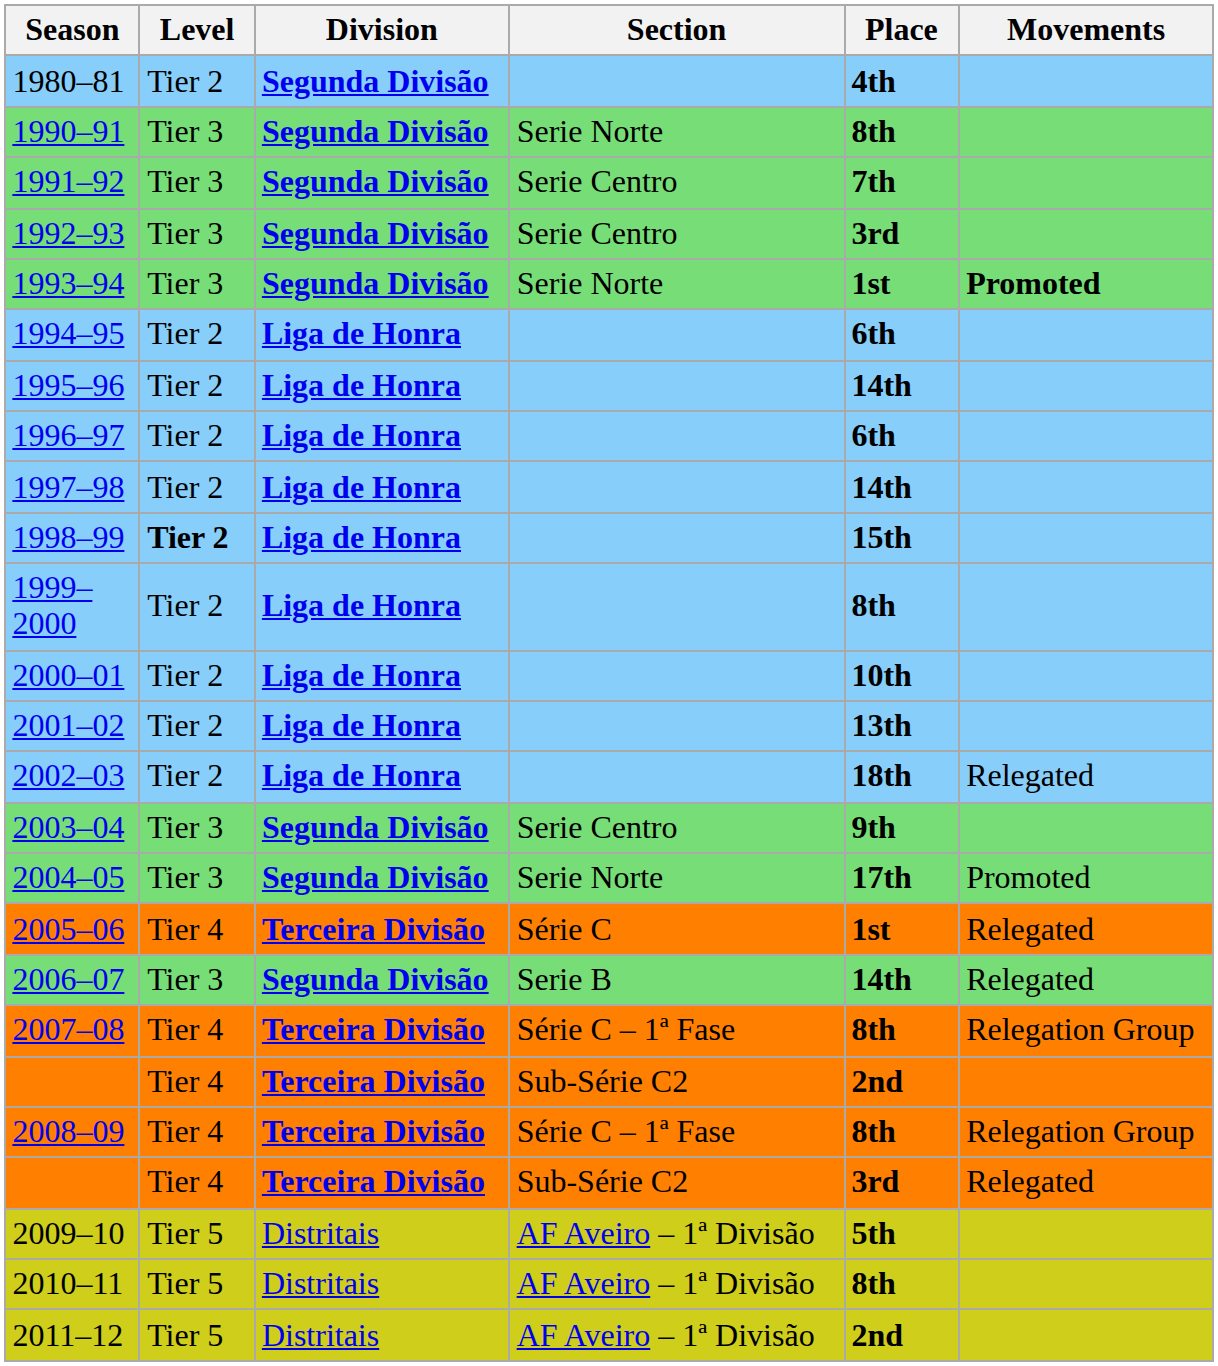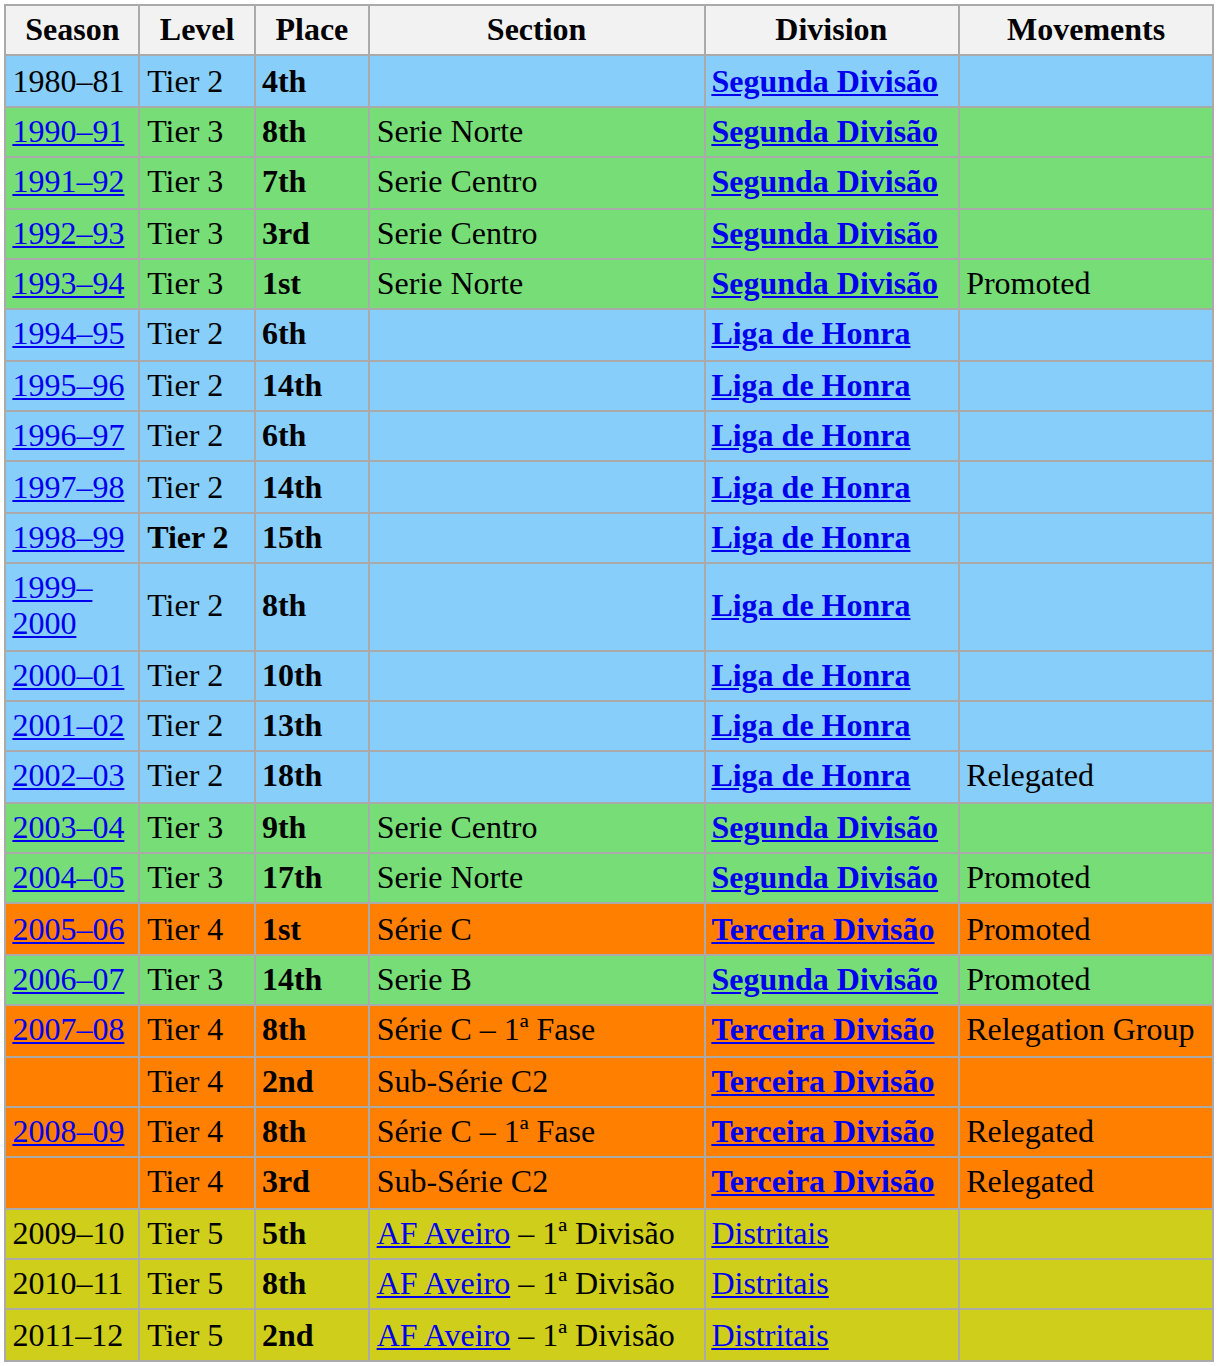 <table class="wikitable" style="text-align: left;">
 <tr>
 <th style="width: 60px;"><strong>Season</strong></th>
 <th style="width: 50px;"><strong>Level</strong></th>
+<th style="width: 50px;"><strong>Place</strong></th>
+<th style="width: 160px;"><strong>Section</strong></th>
 <th style="width: 120px;"><strong>Division</strong></th>
-<th style="width: 160px;"><strong>Section</strong></th>
-<th style="width: 50px;"><strong>Place</strong></th>
 <th style="width: 120px;"><strong>Movements</strong></th>
 </tr>
 <tr>
 <td style="background:#87CEFA;">1980–81</td>
 <td style="background:#87CEFA;">Tier 2</td>
+<td style="background:#87CEFA;"><strong>4th</strong></td>
+<td style="background:#87CEFA;"></td>
 <td style="background:#87CEFA;"><strong><a href='#'>Segunda Divisão</a></strong></td>
-<td style="background:#87CEFA;"></td>
-<td style="background:#87CEFA;"><strong>4th</strong></td>
 <td style="background:#87CEFA;"></td>
 </tr>
 <tr>
 <td style="background:#77DD77;"><a href='#'>1990–91</a></td>
 <td style="background:#77DD77;">Tier 3</td>
+<td style="background:#77DD77;"><strong>8th</strong></td>
+<td style="background:#77DD77;">Serie Norte</td>
 <td style="background:#77DD77;"><strong><a href='#'>Segunda Divisão</a></strong></td>
-<td style="background:#77DD77;">Serie Norte</td>
-<td style="background:#77DD77;"><strong>8th</strong></td>
 <td style="background:#77DD77;"></td>
 </tr>
 <tr>
 <td style="background:#77DD77;"><a href='#'>1991–92</a></td>
 <td style="background:#77DD77;">Tier 3</td>
+<td style="background:#77DD77;"><strong>7th</strong></td>
+<td style="background:#77DD77;">Serie Centro</td>
 <td style="background:#77DD77;"><strong><a href='#'>Segunda Divisão</a></strong></td>
-<td style="background:#77DD77;">Serie Centro</td>
-<td style="background:#77DD77;"><strong>7th</strong></td>
 <td style="background:#77DD77;"></td>
 </tr>
 <tr>
 <td style="background:#77DD77;"><a href='#'>1992–93</a></td>
 <td style="background:#77DD77;">Tier 3</td>
+<td style="background:#77DD77;"><strong>3rd</strong></td>
+<td style="background:#77DD77;">Serie Centro</td>
 <td style="background:#77DD77;"><strong><a href='#'>Segunda Divisão</a></strong></td>
-<td style="background:#77DD77;">Serie Centro</td>
-<td style="background:#77DD77;"><strong>3rd</strong></td>
 <td style="background:#77DD77;"></td>
 </tr>
 <tr>
 <td style="background:#77DD77;"><a href='#'>1993–94</a></td>
 <td style="background:#77DD77;">Tier 3</td>
+<td style="background:#77DD77;"><strong>1st</strong></td>
+<td style="background:#77DD77;">Serie Norte</td>
 <td style="background:#77DD77;"><strong><a href='#'>Segunda Divisão</a></strong></td>
-<td style="background:#77DD77;">Serie Norte</td>
-<td style="background:#77DD77;"><strong>1st</strong></td>
-<td style="background:#77DD77;"><strong>Promoted</strong></td>
+<td style="background:#77DD77;">Promoted</td>
 </tr>
 <tr>
 <td style="background:#87CEFA;"><a href='#'>1994–95</a></td>
 <td style="background:#87CEFA;">Tier 2</td>
+<td style="background:#87CEFA;"><strong>6th</strong></td>
+<td style="background:#87CEFA;"></td>
 <td style="background:#87CEFA;"><strong><a href='#'>Liga de Honra</a></strong></td>
-<td style="background:#87CEFA;"></td>
-<td style="background:#87CEFA;"><strong>6th</strong></td>
 <td style="background:#87CEFA;"></td>
 </tr>
 <tr>
 <td style="background:#87CEFA;"><a href='#'>1995–96</a></td>
 <td style="background:#87CEFA;">Tier 2</td>
+<td style="background:#87CEFA;"><strong>14th</strong></td>
+<td style="background:#87CEFA;"></td>
 <td style="background:#87CEFA;"><strong><a href='#'>Liga de Honra</a></strong></td>
-<td style="background:#87CEFA;"></td>
-<td style="background:#87CEFA;"><strong>14th</strong></td>
 <td style="background:#87CEFA;"></td>
 </tr>
 <tr>
 <td style="background:#87CEFA;"><a href='#'>1996–97</a></td>
 <td style="background:#87CEFA;">Tier 2</td>
+<td style="background:#87CEFA;"><strong>6th</strong></td>
+<td style="background:#87CEFA;"></td>
 <td style="background:#87CEFA;"><strong><a href='#'>Liga de Honra</a></strong></td>
-<td style="background:#87CEFA;"></td>
-<td style="background:#87CEFA;"><strong>6th</strong></td>
 <td style="background:#87CEFA;"></td>
 </tr>
 <tr>
 <td style="background:#87CEFA;"><a href='#'>1997–98</a></td>
 <td style="background:#87CEFA;">Tier 2</td>
+<td style="background:#87CEFA;"><strong>14th</strong></td>
+<td style="background:#87CEFA;"></td>
 <td style="background:#87CEFA;"><strong><a href='#'>Liga de Honra</a></strong></td>
-<td style="background:#87CEFA;"></td>
-<td style="background:#87CEFA;"><strong>14th</strong></td>
 <td style="background:#87CEFA;"></td>
 </tr>
 <tr>
 <td style="background:#87CEFA;"><a href='#'>1998–99</a></td>
 <td style="background:#87CEFA;"><strong>Tier 2</strong></td>
+<td style="background:#87CEFA;"><strong>15th</strong></td>
+<td style="background:#87CEFA;"></td>
 <td style="background:#87CEFA;"><strong><a href='#'>Liga de Honra</a></strong></td>
-<td style="background:#87CEFA;"></td>
-<td style="background:#87CEFA;"><strong>15th</strong></td>
 <td style="background:#87CEFA;"></td>
 </tr>
 <tr>
 <td style="background:#87CEFA;"><a href='#'>1999–2000</a></td>
 <td style="background:#87CEFA;">Tier 2</td>
+<td style="background:#87CEFA;"><strong>8th</strong></td>
+<td style="background:#87CEFA;"></td>
 <td style="background:#87CEFA;"><strong><a href='#'>Liga de Honra</a></strong></td>
-<td style="background:#87CEFA;"></td>
-<td style="background:#87CEFA;"><strong>8th</strong></td>
 <td style="background:#87CEFA;"></td>
 </tr>
 <tr>
 <td style="background:#87CEFA;"><a href='#'>2000–01</a></td>
 <td style="background:#87CEFA;">Tier 2</td>
+<td style="background:#87CEFA;"><strong>10th</strong></td>
+<td style="background:#87CEFA;"></td>
 <td style="background:#87CEFA;"><strong><a href='#'>Liga de Honra</a></strong></td>
-<td style="background:#87CEFA;"></td>
-<td style="background:#87CEFA;"><strong>10th</strong></td>
 <td style="background:#87CEFA;"></td>
 </tr>
 <tr>
 <td style="background:#87CEFA;"><a href='#'>2001–02</a></td>
 <td style="background:#87CEFA;">Tier 2</td>
+<td style="background:#87CEFA;"><strong>13th</strong></td>
+<td style="background:#87CEFA;"></td>
 <td style="background:#87CEFA;"><strong><a href='#'>Liga de Honra</a></strong></td>
-<td style="background:#87CEFA;"></td>
-<td style="background:#87CEFA;"><strong>13th</strong></td>
 <td style="background:#87CEFA;"></td>
 </tr>
 <tr>
 <td style="background:#87CEFA;"><a href='#'>2002–03</a></td>
 <td style="background:#87CEFA;">Tier 2</td>
+<td style="background:#87CEFA;"><strong>18th</strong></td>
+<td style="background:#87CEFA;"></td>
 <td style="background:#87CEFA;"><strong><a href='#'>Liga de Honra</a></strong></td>
-<td style="background:#87CEFA;"></td>
-<td style="background:#87CEFA;"><strong>18th</strong></td>
 <td style="background:#87CEFA;">Relegated</td>
 </tr>
 <tr>
 <td style="background:#77DD77;"><a href='#'>2003–04</a></td>
 <td style="background:#77DD77;">Tier 3</td>
+<td style="background:#77DD77;"><strong>9th</strong></td>
+<td style="background:#77DD77;">Serie Centro</td>
 <td style="background:#77DD77;"><strong><a href='#'>Segunda Divisão</a></strong></td>
-<td style="background:#77DD77;">Serie Centro</td>
-<td style="background:#77DD77;"><strong>9th</strong></td>
 <td style="background:#77DD77;"></td>
 </tr>
 <tr>
 <td style="background:#77DD77;"><a href='#'>2004–05</a></td>
 <td style="background:#77DD77;">Tier 3</td>
+<td style="background:#77DD77;"><strong>17th</strong></td>
+<td style="background:#77DD77;">Serie Norte</td>
 <td style="background:#77DD77;"><strong><a href='#'>Segunda Divisão</a></strong></td>
-<td style="background:#77DD77;">Serie Norte</td>
-<td style="background:#77DD77;"><strong>17th</strong></td>
 <td style="background:#77DD77;">Promoted</td>
 </tr>
 <tr>
 <td style="background:#FF7F00;"><a href='#'>2005–06</a></td>
 <td style="background:#FF7F00;">Tier 4</td>
+<td style="background:#FF7F00;"><strong>1st</strong></td>
+<td style="background:#FF7F00;">Série C</td>
 <td style="background:#FF7F00;"><strong><a href='#'>Terceira Divisão</a></strong></td>
-<td style="background:#FF7F00;">Série C</td>
-<td style="background:#FF7F00;"><strong>1st</strong></td>
-<td style="background:#FF7F00;">Relegated</td>
+<td style="background:#FF7F00;">Promoted</td>
 </tr>
 <tr>
 <td style="background:#77DD77;"><a href='#'>2006–07</a></td>
 <td style="background:#77DD77;">Tier 3</td>
+<td style="background:#77DD77;"><strong>14th</strong></td>
+<td style="background:#77DD77;">Serie B</td>
 <td style="background:#77DD77;"><strong><a href='#'>Segunda Divisão</a></strong></td>
-<td style="background:#77DD77;">Serie B</td>
-<td style="background:#77DD77;"><strong>14th</strong></td>
-<td style="background:#77DD77;">Relegated</td>
+<td style="background:#77DD77;">Promoted</td>
 </tr>
 <tr>
 <td style="background:#FF7F00;"><a href='#'>2007–08</a></td>
 <td style="background:#FF7F00;">Tier 4</td>
+<td style="background:#FF7F00;"><strong>8th</strong></td>
+<td style="background:#FF7F00;">Série C – 1ª Fase</td>
 <td style="background:#FF7F00;"><strong><a href='#'>Terceira Divisão</a></strong></td>
-<td style="background:#FF7F00;">Série C – 1ª Fase</td>
-<td style="background:#FF7F00;"><strong>8th</strong></td>
 <td style="background:#FF7F00;">Relegation Group</td>
 </tr>
 <tr>
 <td style="background:#FF7F00;"></td>
 <td style="background:#FF7F00;">Tier 4</td>
+<td style="background:#FF7F00;"><strong>2nd</strong></td>
+<td style="background:#FF7F00;">Sub-Série C2</td>
 <td style="background:#FF7F00;"><strong><a href='#'>Terceira Divisão</a></strong></td>
-<td style="background:#FF7F00;">Sub-Série C2</td>
-<td style="background:#FF7F00;"><strong>2nd</strong></td>
 <td style="background:#FF7F00;"></td>
 </tr>
 <tr>
 <td style="background:#FF7F00;"><a href='#'>2008–09</a></td>
 <td style="background:#FF7F00;">Tier 4</td>
+<td style="background:#FF7F00;"><strong>8th</strong></td>
+<td style="background:#FF7F00;">Série C – 1ª Fase</td>
 <td style="background:#FF7F00;"><strong><a href='#'>Terceira Divisão</a></strong></td>
-<td style="background:#FF7F00;">Série C – 1ª Fase</td>
-<td style="background:#FF7F00;"><strong>8th</strong></td>
-<td style="background:#FF7F00;">Relegation Group</td>
+<td style="background:#FF7F00;">Relegated</td>
 </tr>
 <tr>
 <td style="background:#FF7F00;"></td>
 <td style="background:#FF7F00;">Tier 4</td>
+<td style="background:#FF7F00;"><strong>3rd</strong></td>
+<td style="background:#FF7F00;">Sub-Série C2</td>
 <td style="background:#FF7F00;"><strong><a href='#'>Terceira Divisão</a></strong></td>
-<td style="background:#FF7F00;">Sub-Série C2</td>
-<td style="background:#FF7F00;"><strong>3rd</strong></td>
 <td style="background:#FF7F00;">Relegated</td>
 </tr>
 <tr>
 <td style="background:#CECE1B;">2009–10</td>
 <td style="background:#CECE1B;">Tier 5</td>
+<td style="background:#CECE1B;"><strong>5th</strong></td>
+<td style="background:#CECE1B;"><a href='#'>AF Aveiro</a> – 1ª Divisão</td>
 <td style="background:#CECE1B;"><a href='#'>Distritais</a></td>
-<td style="background:#CECE1B;"><a href='#'>AF Aveiro</a> – 1ª Divisão</td>
-<td style="background:#CECE1B;"><strong>5th</strong></td>
 <td style="background:#CECE1B;"></td>
 </tr>
 <tr>
 <td style="background:#CECE1B;">2010–11</td>
 <td style="background:#CECE1B;">Tier 5</td>
+<td style="background:#CECE1B;"><strong>8th</strong></td>
+<td style="background:#CECE1B;"><a href='#'>AF Aveiro</a> – 1ª Divisão</td>
 <td style="background:#CECE1B;"><a href='#'>Distritais</a></td>
-<td style="background:#CECE1B;"><a href='#'>AF Aveiro</a> – 1ª Divisão</td>
-<td style="background:#CECE1B;"><strong>8th</strong></td>
 <td style="background:#CECE1B;"></td>
 </tr>
 <tr>
 <td style="background:#CECE1B;">2011–12</td>
 <td style="background:#CECE1B;">Tier 5</td>
+<td style="background:#CECE1B;"><strong>2nd</strong></td>
+<td style="background:#CECE1B;"><a href='#'>AF Aveiro</a> – 1ª Divisão</td>
 <td style="background:#CECE1B;"><a href='#'>Distritais</a></td>
-<td style="background:#CECE1B;"><a href='#'>AF Aveiro</a> – 1ª Divisão</td>
-<td style="background:#CECE1B;"><strong>2nd</strong></td>
 <td style="background:#CECE1B;"></td>
 </tr>
 </table>
